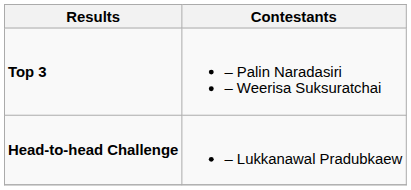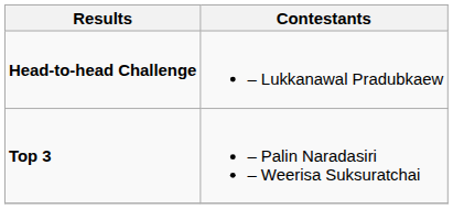 <table class="wikitable" style="font-size: 95%;">
 <tr>
 <th>Results</th>
 <th>Contestants</th>
 </tr>
 <tr>
+<td><strong>Head-to-head Challenge</strong></td>
+<td><br><ul><li><strong></strong> – Lukkanawal Pradubkaew</li></ul></td>
+</tr>
+<tr>
 <td><strong>Top 3</strong></td>
 <td><br><ul><li><strong></strong> – Palin Naradasiri</li><li><strong></strong> – Weerisa Suksuratchai</li></ul></td>
 </tr>
 <tr>
-<td><strong>Head-to-head Challenge</strong></td>
-<td><br><ul><li><strong></strong> – Lukkanawal Pradubkaew</li></ul></td>
-</tr>
-<tr>
 </tr>
 </table>
